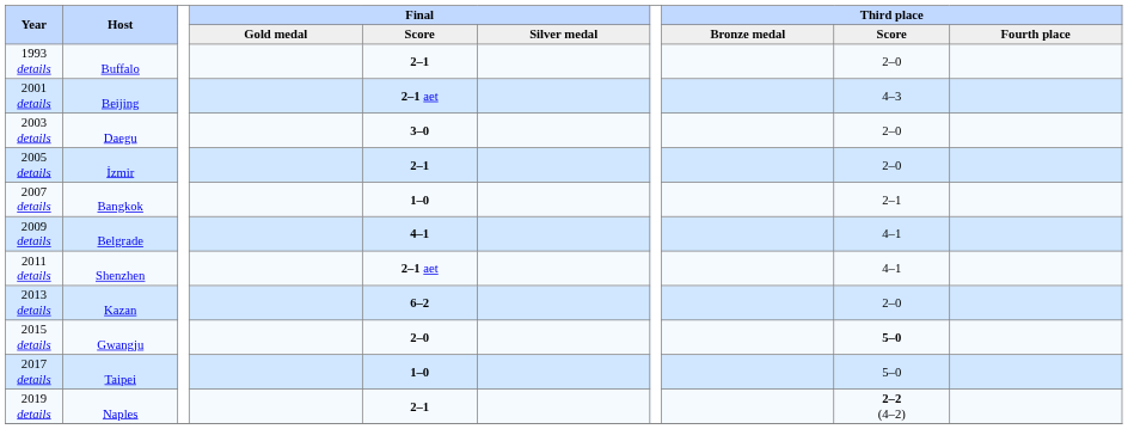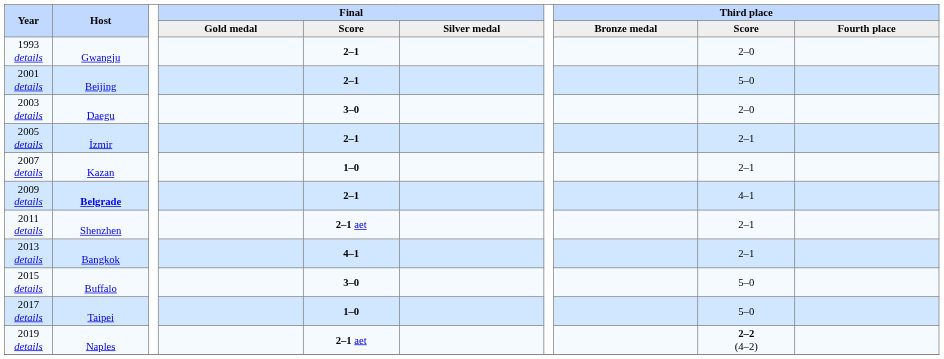 <table border=1 style="border-collapse:collapse; font-size:90%; text-align:center; width:100%" cellpadding=2 cellspacing=0>
 <tr bgcolor=#C1D8FF>
 <th rowspan=2 width=5%>Year</th>
 <th rowspan=2 width=10%>Host</th>
 <th width=1% rowspan=13 bgcolor=ffffff></th>
 <th colspan=3>Final</th>
 <th width=1% rowspan=13 bgcolor=ffffff></th>
 <th colspan=3>Third place</th>
 </tr>
 <tr bgcolor=#EFEFEF>
 <th width=15%>Gold medal</th>
 <th width=10%>Score</th>
 <th width=15%>Silver medal</th>
 <th width=15%>Bronze medal</th>
 <th width=10%>Score</th>
 <th width=15%>Fourth place</th>
 </tr>
 <tr bgcolor=#F5FAFF>
 <td>1993 <br> <em><a href='#'>details</a></em></td>
-<td> <br> <a href='#'>Buffalo</a></td>
+<td> <br> <a href='#'>Gwangju</a></td>
 <td><strong></strong></td>
 <td><strong>2–1</strong></td>
 <td></td>
 <td></td>
 <td>2–0</td>
 <td></td>
 </tr>
 <tr bgcolor=#D0E7FF>
 <td>2001 <br> <em><a href='#'>details</a></em></td>
 <td> <br> <a href='#'>Beijing</a></td>
 <td><strong></strong></td>
-<td><strong>2–1</strong> <a href='#'>aet</a></td>
+<td><strong>2–1</strong></td>
 <td></td>
 <td></td>
-<td>4–3</td>
+<td>5–0</td>
 <td></td>
 </tr>
 <tr bgcolor=#F5FAFF>
 <td>2003 <br> <em><a href='#'>details</a></em></td>
 <td> <br> <a href='#'>Daegu</a></td>
 <td><strong></strong></td>
 <td><strong>3–0</strong></td>
 <td></td>
 <td></td>
 <td>2–0</td>
 <td></td>
 </tr>
 <tr bgcolor=#D0E7FF>
 <td>2005 <br> <em><a href='#'>details</a></em></td>
 <td> <br> <a href='#'>İzmir</a></td>
 <td><strong></strong></td>
 <td><strong>2–1</strong></td>
 <td></td>
 <td></td>
-<td>2–0</td>
+<td>2–1</td>
 <td></td>
 </tr>
 <tr bgcolor=#F5FAFF>
 <td>2007 <br> <em><a href='#'>details</a></em></td>
-<td> <br> <a href='#'>Bangkok</a></td>
+<td> <br> <a href='#'>Kazan</a></td>
 <td><strong></strong></td>
 <td><strong>1–0</strong></td>
 <td></td>
 <td></td>
 <td>2–1</td>
 <td></td>
 </tr>
 <tr bgcolor=#D0E7FF>
 <td>2009 <br> <em><a href='#'>details</a></em></td>
-<td> <br> <a href='#'>Belgrade</a></td>
+<td><strong> <br> <a href='#'>Belgrade</a></strong></td>
 <td><strong></strong></td>
-<td><strong>4–1</strong></td>
+<td><strong>2–1</strong></td>
 <td></td>
 <td></td>
 <td>4–1</td>
 <td></td>
 </tr>
 <tr bgcolor=#F5FAFF>
 <td>2011 <br> <em><a href='#'>details</a></em></td>
 <td> <br> <a href='#'>Shenzhen</a></td>
 <td><strong></strong></td>
 <td><strong>2–1</strong>  <a href='#'>aet</a></td>
 <td></td>
 <td></td>
-<td>4–1</td>
+<td>2–1</td>
 <td></td>
 </tr>
 <tr bgcolor=#D0E7FF>
 <td>2013 <br> <em><a href='#'>details</a></em></td>
-<td> <br> <a href='#'>Kazan</a></td>
+<td> <br> <a href='#'>Bangkok</a></td>
 <td><strong></strong></td>
-<td><strong>6–2</strong></td>
+<td><strong>4–1</strong></td>
 <td></td>
 <td></td>
-<td>2–0</td>
+<td>2–1</td>
 <td></td>
 </tr>
 <tr bgcolor=#F5FAFF>
 <td>2015 <br> <em><a href='#'>details</a></em></td>
-<td> <br> <a href='#'>Gwangju</a></td>
+<td> <br> <a href='#'>Buffalo</a></td>
 <td><strong></strong></td>
-<td><strong>2–0</strong></td>
+<td><strong>3–0</strong></td>
 <td></td>
 <td></td>
-<td><strong>5–0</strong></td>
+<td>5–0</td>
 <td></td>
 </tr>
 <tr bgcolor=#D0E7FF>
 <td>2017 <br> <em><a href='#'>details</a></em></td>
 <td> <br> <a href='#'>Taipei</a></td>
 <td><strong></strong></td>
 <td><strong>1–0</strong></td>
 <td></td>
 <td></td>
 <td>5–0</td>
 <td></td>
 </tr>
 <tr bgcolor=#F5FAFF>
 <td>2019 <br> <em><a href='#'>details</a></em></td>
 <td> <br> <a href='#'>Naples</a></td>
 <td><strong></strong></td>
-<td><strong>2–1</strong></td>
+<td><strong>2–1</strong> <a href='#'>aet</a></td>
 <td></td>
 <td></td>
 <td><strong>2–2</strong><br>(4–2) </td>
 <td></td>
 </tr>
 <tr bgcolor=#D0E7FF>
 </tr>
 </table>
